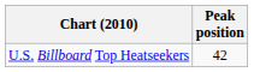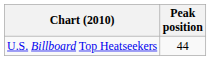 <table class="wikitable">
 <tr>
 <th>Chart (2010)</th>
 <th>Peak<br>position</th>
 </tr>
 <tr>
 <td><a href='#'>U.S.</a> <em><a href='#'>Billboard</a></em> <a href='#'>Top Heatseekers</a></td>
-<td style="text-align:center;">42</td>
+<td style="text-align:center;">44</td>
 </tr>
 </table>
